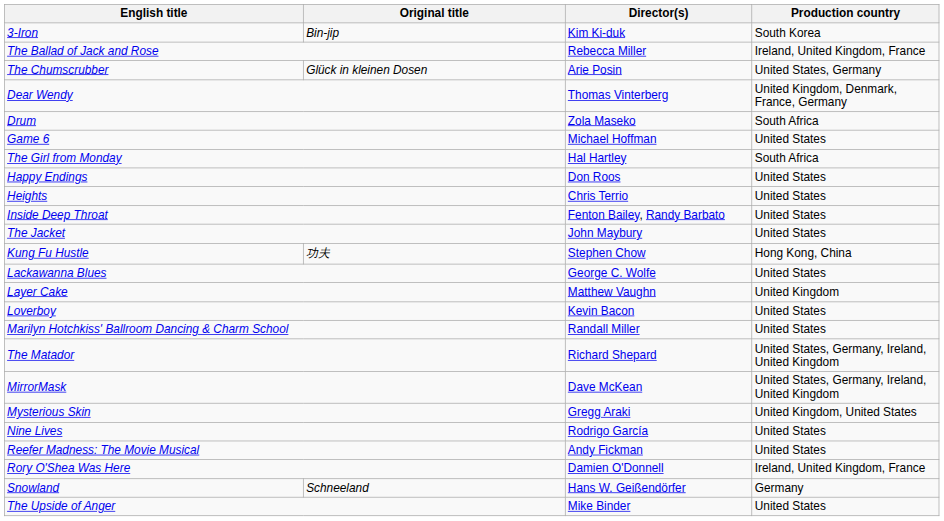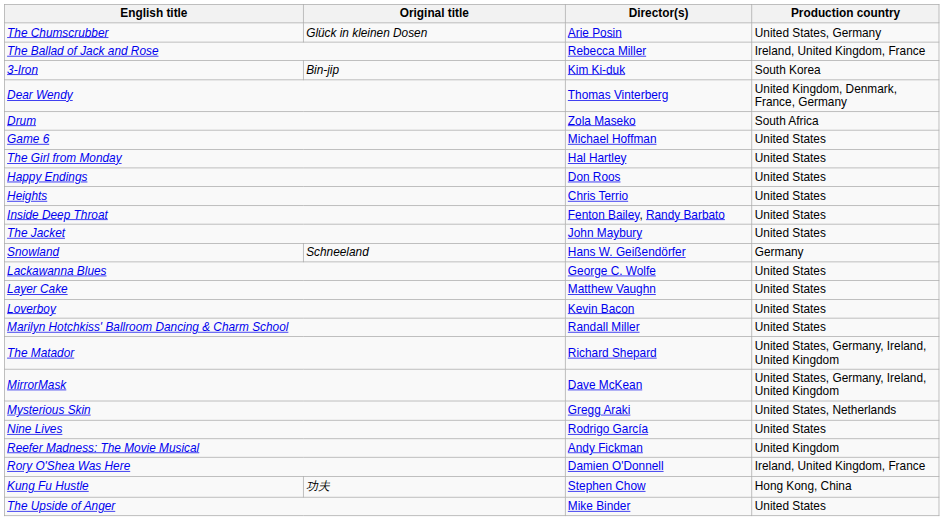 <table class="wikitable" width=100%>
 <tr>
 <th scope="col" width="32%">English title</th>
 <th scope="col" width="28%">Original title</th>
 <th scope="col" width="20%">Director(s)</th>
 <th scope="col" width="20%">Production country</th>
 </tr>
 <tr>
-<td><em><a href='#'>3-Iron</a></em></td>
-<td><em>Bin-jip</em></td>
-<td><a href='#'>Kim Ki-duk</a></td>
-<td>South Korea</td>
+<td><em><a href='#'>The Chumscrubber</a></em></td>
+<td><em>Glück in kleinen Dosen</em></td>
+<td><a href='#'>Arie Posin</a></td>
+<td>United States, Germany</td>
 </tr>
 <tr>
 <td colspan=2><em><a href='#'>The Ballad of Jack and Rose</a></em></td>
 <td><a href='#'>Rebecca Miller</a></td>
 <td>Ireland, United Kingdom, France</td>
 </tr>
 <tr>
-<td><em><a href='#'>The Chumscrubber</a></em></td>
-<td><em>Glück in kleinen Dosen</em></td>
-<td><a href='#'>Arie Posin</a></td>
-<td>United States, Germany</td>
+<td><em><a href='#'>3-Iron</a></em></td>
+<td><em>Bin-jip</em></td>
+<td><a href='#'>Kim Ki-duk</a></td>
+<td>South Korea</td>
 </tr>
 <tr>
 <td colspan=2><em><a href='#'>Dear Wendy</a></em></td>
 <td><a href='#'>Thomas Vinterberg</a></td>
 <td>United Kingdom, Denmark, France, Germany</td>
 </tr>
 <tr>
 <td colspan=2><em><a href='#'>Drum</a></em></td>
 <td><a href='#'>Zola Maseko</a></td>
 <td>South Africa</td>
 </tr>
 <tr>
 <td colspan=2><em><a href='#'>Game 6</a></em></td>
 <td><a href='#'>Michael Hoffman</a></td>
 <td>United States</td>
 </tr>
 <tr>
 <td colspan=2><em><a href='#'>The Girl from Monday</a></em></td>
 <td><a href='#'>Hal Hartley</a></td>
-<td>South Africa</td>
+<td>United States</td>
 </tr>
 <tr>
 <td colspan=2><em><a href='#'>Happy Endings</a></em></td>
 <td><a href='#'>Don Roos</a></td>
 <td>United States</td>
 </tr>
 <tr>
 <td colspan=2><em><a href='#'>Heights</a></em></td>
 <td><a href='#'>Chris Terrio</a></td>
 <td>United States</td>
 </tr>
 <tr>
 <td colspan=2><em><a href='#'>Inside Deep Throat</a></em></td>
 <td><a href='#'>Fenton Bailey</a>, <a href='#'>Randy Barbato</a></td>
 <td>United States</td>
 </tr>
 <tr>
 <td colspan=2><em><a href='#'>The Jacket</a></em></td>
 <td><a href='#'>John Maybury</a></td>
 <td>United States</td>
 </tr>
 <tr>
-<td><em><a href='#'>Kung Fu Hustle</a></em></td>
-<td><em>功夫</em></td>
-<td><a href='#'>Stephen Chow</a></td>
-<td>Hong Kong, China</td>
+<td><em><a href='#'>Snowland</a></em></td>
+<td><em>Schneeland</em></td>
+<td><a href='#'>Hans W. Geißendörfer</a></td>
+<td>Germany</td>
 </tr>
 <tr>
 <td colspan=2><em><a href='#'>Lackawanna Blues</a></em></td>
 <td><a href='#'>George C. Wolfe</a></td>
 <td>United States</td>
 </tr>
 <tr>
 <td colspan=2><em><a href='#'>Layer Cake</a></em></td>
 <td><a href='#'>Matthew Vaughn</a></td>
-<td>United Kingdom</td>
+<td>United States</td>
 </tr>
 <tr>
 <td colspan=2><em><a href='#'>Loverboy</a></em></td>
 <td><a href='#'>Kevin Bacon</a></td>
 <td>United States</td>
 </tr>
 <tr>
 <td colspan=2><em><a href='#'>Marilyn Hotchkiss' Ballroom Dancing & Charm School</a></em></td>
 <td><a href='#'>Randall Miller</a></td>
 <td>United States</td>
 </tr>
 <tr>
 <td colspan=2><em><a href='#'>The Matador</a></em></td>
 <td><a href='#'>Richard Shepard</a></td>
 <td>United States, Germany, Ireland, United Kingdom</td>
 </tr>
 <tr>
 <td colspan=2><em><a href='#'>MirrorMask</a></em></td>
 <td><a href='#'>Dave McKean</a></td>
 <td>United States, Germany, Ireland, United Kingdom</td>
 </tr>
 <tr>
 <td colspan=2><em><a href='#'>Mysterious Skin</a></em></td>
 <td><a href='#'>Gregg Araki</a></td>
-<td>United Kingdom, United States</td>
+<td>United States, Netherlands</td>
 </tr>
 <tr>
 <td colspan=2><em><a href='#'>Nine Lives</a></em></td>
 <td><a href='#'>Rodrigo García</a></td>
 <td>United States</td>
 </tr>
 <tr>
 <td colspan=2><em><a href='#'>Reefer Madness: The Movie Musical</a></em></td>
 <td><a href='#'>Andy Fickman</a></td>
-<td>United States</td>
+<td>United Kingdom</td>
 </tr>
 <tr>
 <td colspan=2><em><a href='#'>Rory O'Shea Was Here</a></em></td>
 <td><a href='#'>Damien O'Donnell</a></td>
 <td>Ireland, United Kingdom, France</td>
 </tr>
 <tr>
-<td><em><a href='#'>Snowland</a></em></td>
-<td><em>Schneeland</em></td>
-<td><a href='#'>Hans W. Geißendörfer</a></td>
-<td>Germany</td>
+<td><em><a href='#'>Kung Fu Hustle</a></em></td>
+<td><em>功夫</em></td>
+<td><a href='#'>Stephen Chow</a></td>
+<td>Hong Kong, China</td>
 </tr>
 <tr>
 <td colspan=2><em><a href='#'>The Upside of Anger</a></em></td>
 <td><a href='#'>Mike Binder</a></td>
 <td>United States</td>
 </tr>
 </table>
